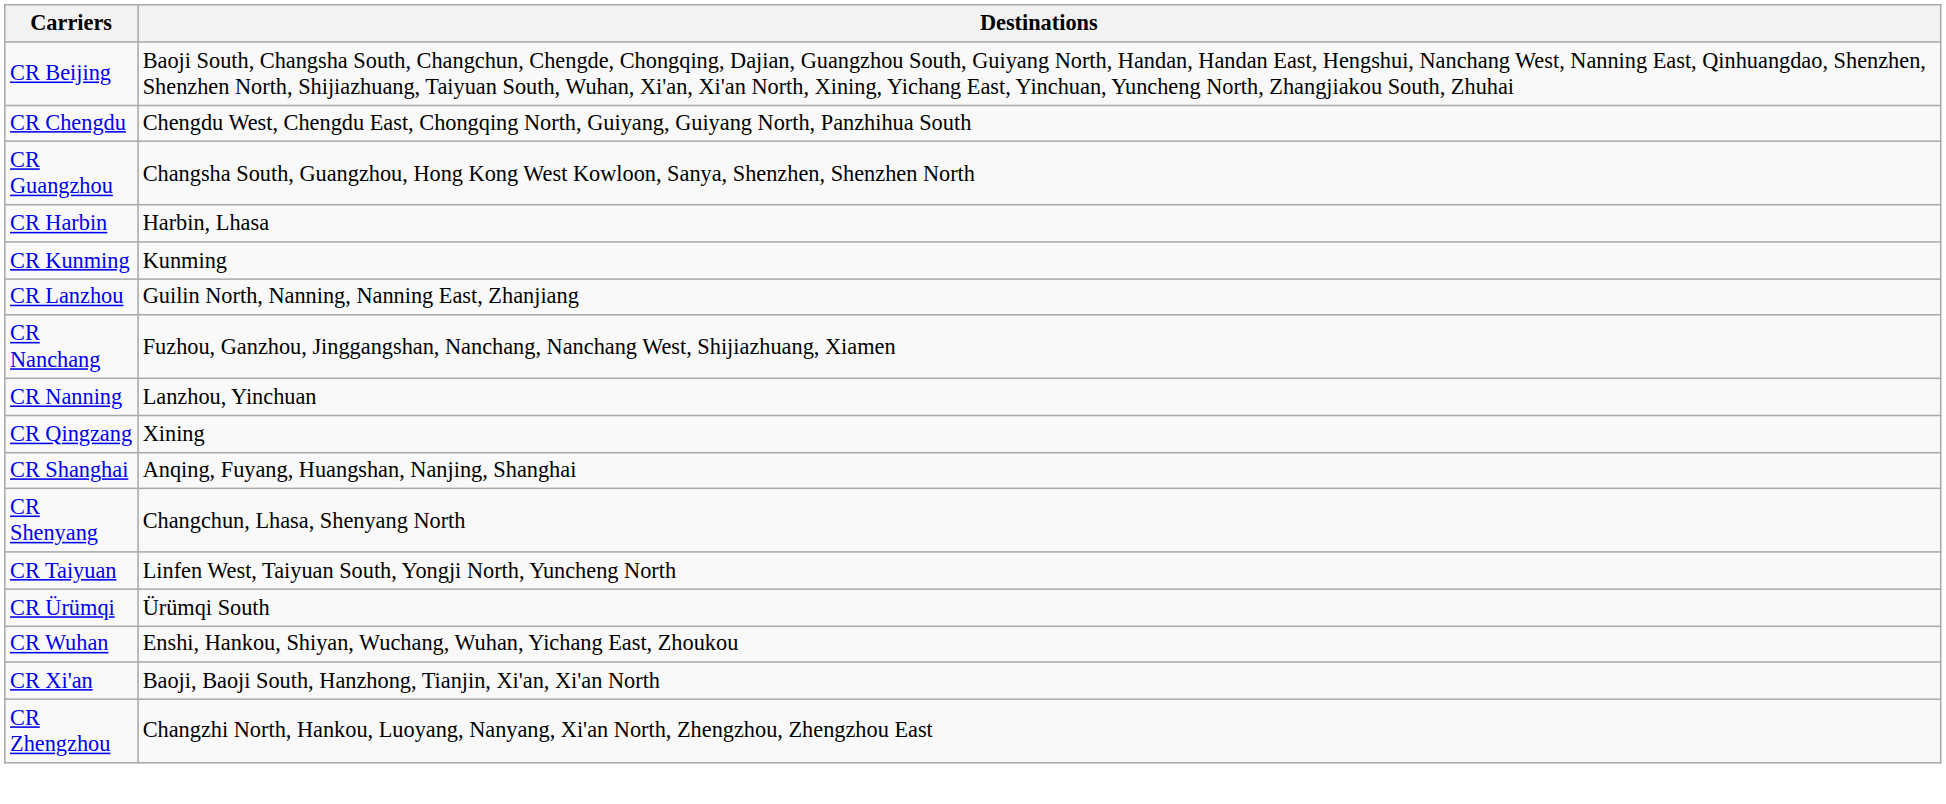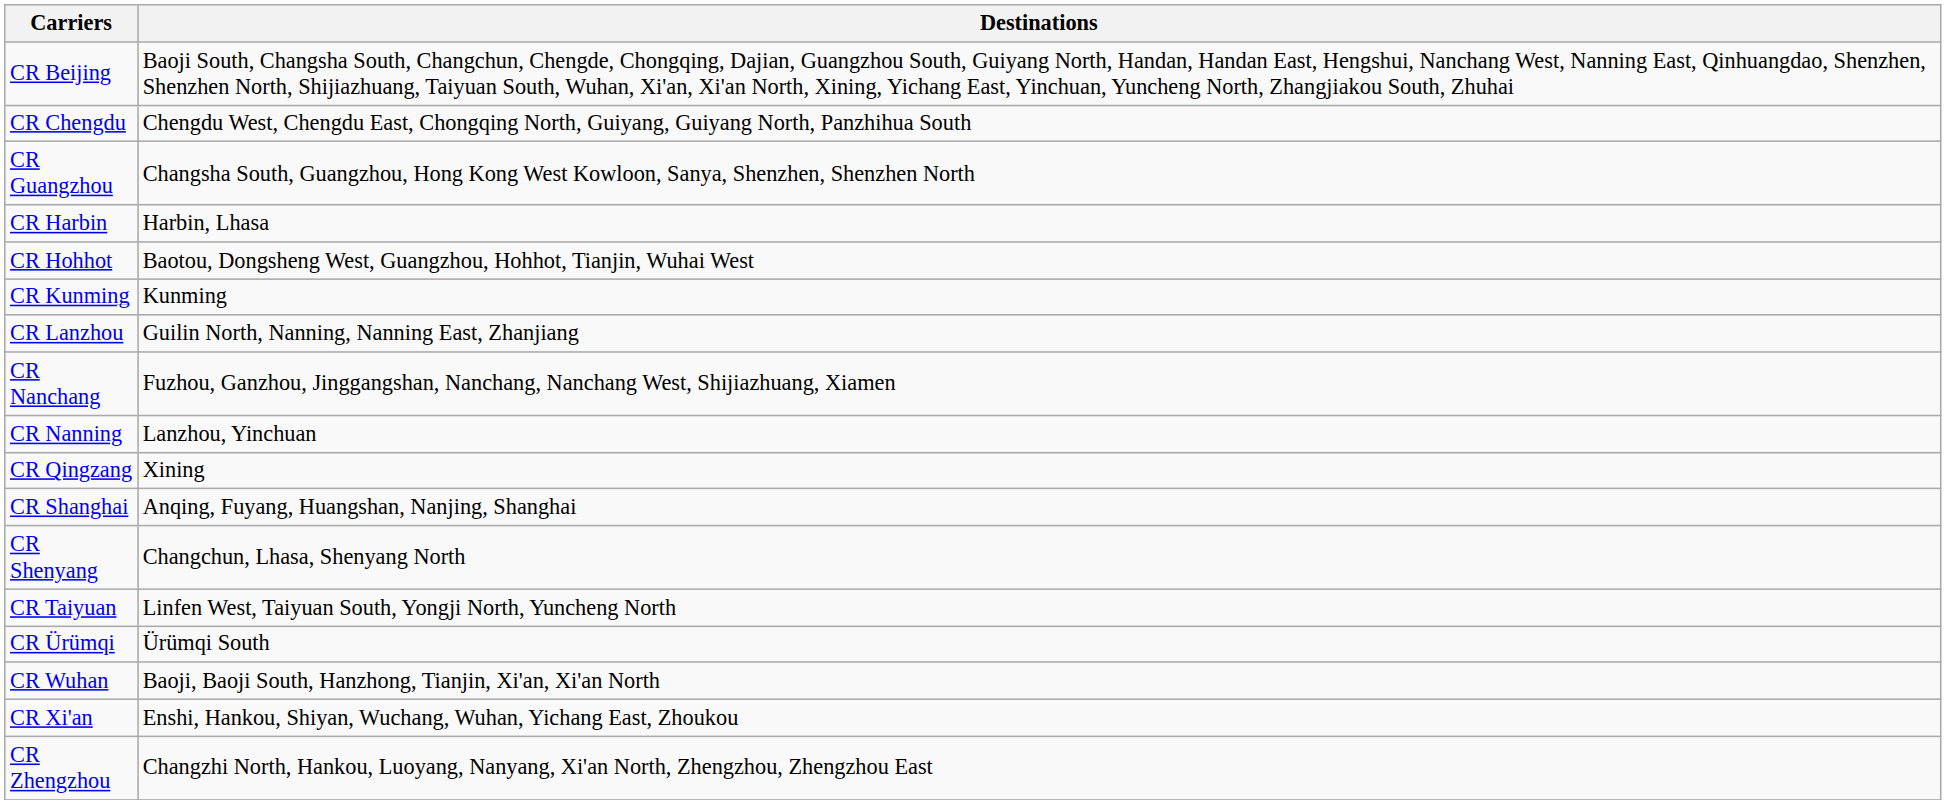 <table class="wikitable sortable" style="font-size: 90%">
 <tr>
 <th>Carriers</th>
 <th>Destinations</th>
 </tr>
 <tr>
 <td><a href='#'>CR Beijing</a></td>
 <td>Baoji South, Changsha South, Changchun, Chengde, Chongqing, Dajian, Guangzhou South, Guiyang North, Handan, Handan East, Hengshui, Nanchang West, Nanning East, Qinhuangdao, Shenzhen, Shenzhen North, Shijiazhuang, Taiyuan South, Wuhan, Xi'an, Xi'an North, Xining, Yichang East, Yinchuan, Yuncheng North, Zhangjiakou South, Zhuhai</td>
 </tr>
 <tr>
 <td><a href='#'>CR Chengdu</a></td>
 <td>Chengdu West, Chengdu East, Chongqing North, Guiyang, Guiyang North, Panzhihua South</td>
 </tr>
 <tr>
 <td><a href='#'>CR Guangzhou</a></td>
 <td>Changsha South, Guangzhou,  Hong Kong West Kowloon, Sanya, Shenzhen, Shenzhen North</td>
 </tr>
 <tr>
 <td><a href='#'>CR Harbin</a></td>
 <td>Harbin, Lhasa</td>
+</tr>
+<tr>
+<td><a href='#'>CR Hohhot</a></td>
+<td>Baotou, Dongsheng West, Guangzhou, Hohhot, Tianjin, Wuhai West</td>
 </tr>
 <tr>
 <td><a href='#'>CR Kunming</a></td>
 <td>Kunming</td>
 </tr>
 <tr>
 <td><a href='#'>CR Lanzhou</a></td>
 <td>Guilin North, Nanning, Nanning East, Zhanjiang</td>
 </tr>
 <tr>
 <td><a href='#'>CR Nanchang</a></td>
 <td>Fuzhou, Ganzhou, Jinggangshan, Nanchang, Nanchang West, Shijiazhuang, Xiamen</td>
 </tr>
 <tr>
 <td><a href='#'>CR Nanning</a></td>
 <td>Lanzhou, Yinchuan</td>
 </tr>
 <tr>
 <td><a href='#'>CR Qingzang</a></td>
 <td>Xining</td>
 </tr>
 <tr>
 <td><a href='#'>CR Shanghai</a></td>
 <td>Anqing, Fuyang, Huangshan, Nanjing, Shanghai</td>
 </tr>
 <tr>
 <td><a href='#'>CR Shenyang</a></td>
 <td>Changchun, Lhasa, Shenyang North</td>
 </tr>
 <tr>
 <td><a href='#'>CR Taiyuan</a></td>
 <td>Linfen West, Taiyuan South, Yongji North, Yuncheng North</td>
 </tr>
 <tr>
 <td><a href='#'>CR Ürümqi</a></td>
 <td>Ürümqi South</td>
 </tr>
 <tr>
 <td><a href='#'>CR Wuhan</a></td>
-<td>Enshi, Hankou, Shiyan, Wuchang, Wuhan, Yichang East, Zhoukou</td>
+<td>Baoji, Baoji South, Hanzhong, Tianjin, Xi'an, Xi'an North</td>
 </tr>
 <tr>
 <td><a href='#'>CR Xi'an</a></td>
-<td>Baoji, Baoji South, Hanzhong, Tianjin, Xi'an, Xi'an North</td>
+<td>Enshi, Hankou, Shiyan, Wuchang, Wuhan, Yichang East, Zhoukou</td>
 </tr>
 <tr>
 <td><a href='#'>CR Zhengzhou</a></td>
 <td>Changzhi North, Hankou, Luoyang, Nanyang, Xi'an North, Zhengzhou, Zhengzhou East</td>
 </tr>
 </table>
